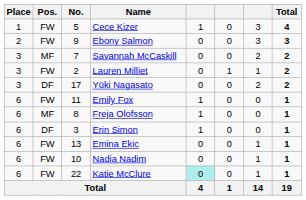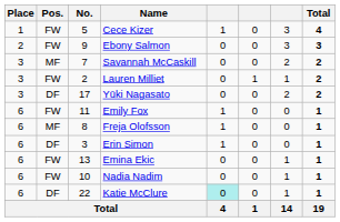 <table class="wikitable sortable" style="font-size: 95%; text-align: center;">
 <tr>
 <th width=40>Place</th>
 <th width=40>Pos.</th>
 <th width=40>No.</th>
 <th width=150>Name</th>
 <th width=40></th>
 <th width=40></th>
 <th width=40></th>
 <th width=40><strong>Total</strong></th>
 </tr>
 <tr>
 <td>1</td>
 <td>FW</td>
 <td>5</td>
 <td align="left"> <a href='#'>Cece Kizer</a></td>
 <td>1</td>
 <td>0</td>
 <td>3</td>
 <td><strong>4</strong></td>
 </tr>
 <tr>
 <td>2</td>
 <td>FW</td>
 <td>9</td>
 <td align="left"> <a href='#'>Ebony Salmon</a></td>
 <td>0</td>
 <td>0</td>
 <td>3</td>
 <td><strong>3</strong></td>
 </tr>
 <tr>
 <td>3</td>
 <td>MF</td>
 <td>7</td>
 <td align="left"> <a href='#'>Savannah McCaskill</a></td>
 <td>0</td>
 <td>0</td>
 <td>2</td>
 <td><strong>2</strong></td>
 </tr>
 <tr>
 <td>3</td>
 <td>FW</td>
 <td>2</td>
 <td align="left"> <a href='#'>Lauren Milliet</a></td>
 <td>0</td>
 <td>1</td>
 <td>1</td>
 <td><strong>2</strong></td>
 </tr>
 <tr>
 <td>3</td>
 <td>DF</td>
 <td>17</td>
 <td align="left"> <a href='#'>Yūki Nagasato</a></td>
 <td>0</td>
 <td>0</td>
 <td>2</td>
 <td><strong>2</strong></td>
 </tr>
 <tr>
 <td>6</td>
 <td>FW</td>
 <td>11</td>
 <td align="left"> <a href='#'>Emily Fox</a></td>
 <td>1</td>
 <td>0</td>
 <td>0</td>
 <td><strong>1</strong></td>
 </tr>
 <tr>
 <td>6</td>
 <td>MF</td>
 <td>8</td>
 <td align="left"> <a href='#'>Freja Olofsson</a></td>
 <td>1</td>
 <td>0</td>
 <td>0</td>
 <td><strong>1</strong></td>
 </tr>
 <tr>
 <td>6</td>
 <td>DF</td>
 <td>3</td>
 <td align="left"> <a href='#'>Erin Simon</a></td>
 <td>1</td>
 <td>0</td>
 <td>0</td>
 <td><strong>1</strong></td>
 </tr>
 <tr>
 <td>6</td>
 <td>FW</td>
 <td>13</td>
 <td align="left"> <a href='#'>Emina Ekic</a></td>
 <td>0</td>
 <td>0</td>
 <td>1</td>
 <td><strong>1</strong></td>
 </tr>
 <tr>
 <td>6</td>
 <td>FW</td>
 <td>10</td>
 <td align="left"> <a href='#'>Nadia Nadim</a></td>
 <td>0</td>
 <td>0</td>
 <td>1</td>
 <td><strong>1</strong></td>
 </tr>
 <tr>
 <td>6</td>
-<td>FW</td>
+<td>DF</td>
 <td>22</td>
 <td align="left"> <a href='#'>Katie McClure</a></td>
 <td style="background: paleturquoise;">0</td>
 <td>0</td>
 <td>1</td>
 <td><strong>1</strong></td>
 </tr>
 <tr>
 <th colspan="4">Total</th>
 <th>4</th>
 <th>1</th>
 <th>14</th>
 <th>19</th>
 </tr>
 </table>
